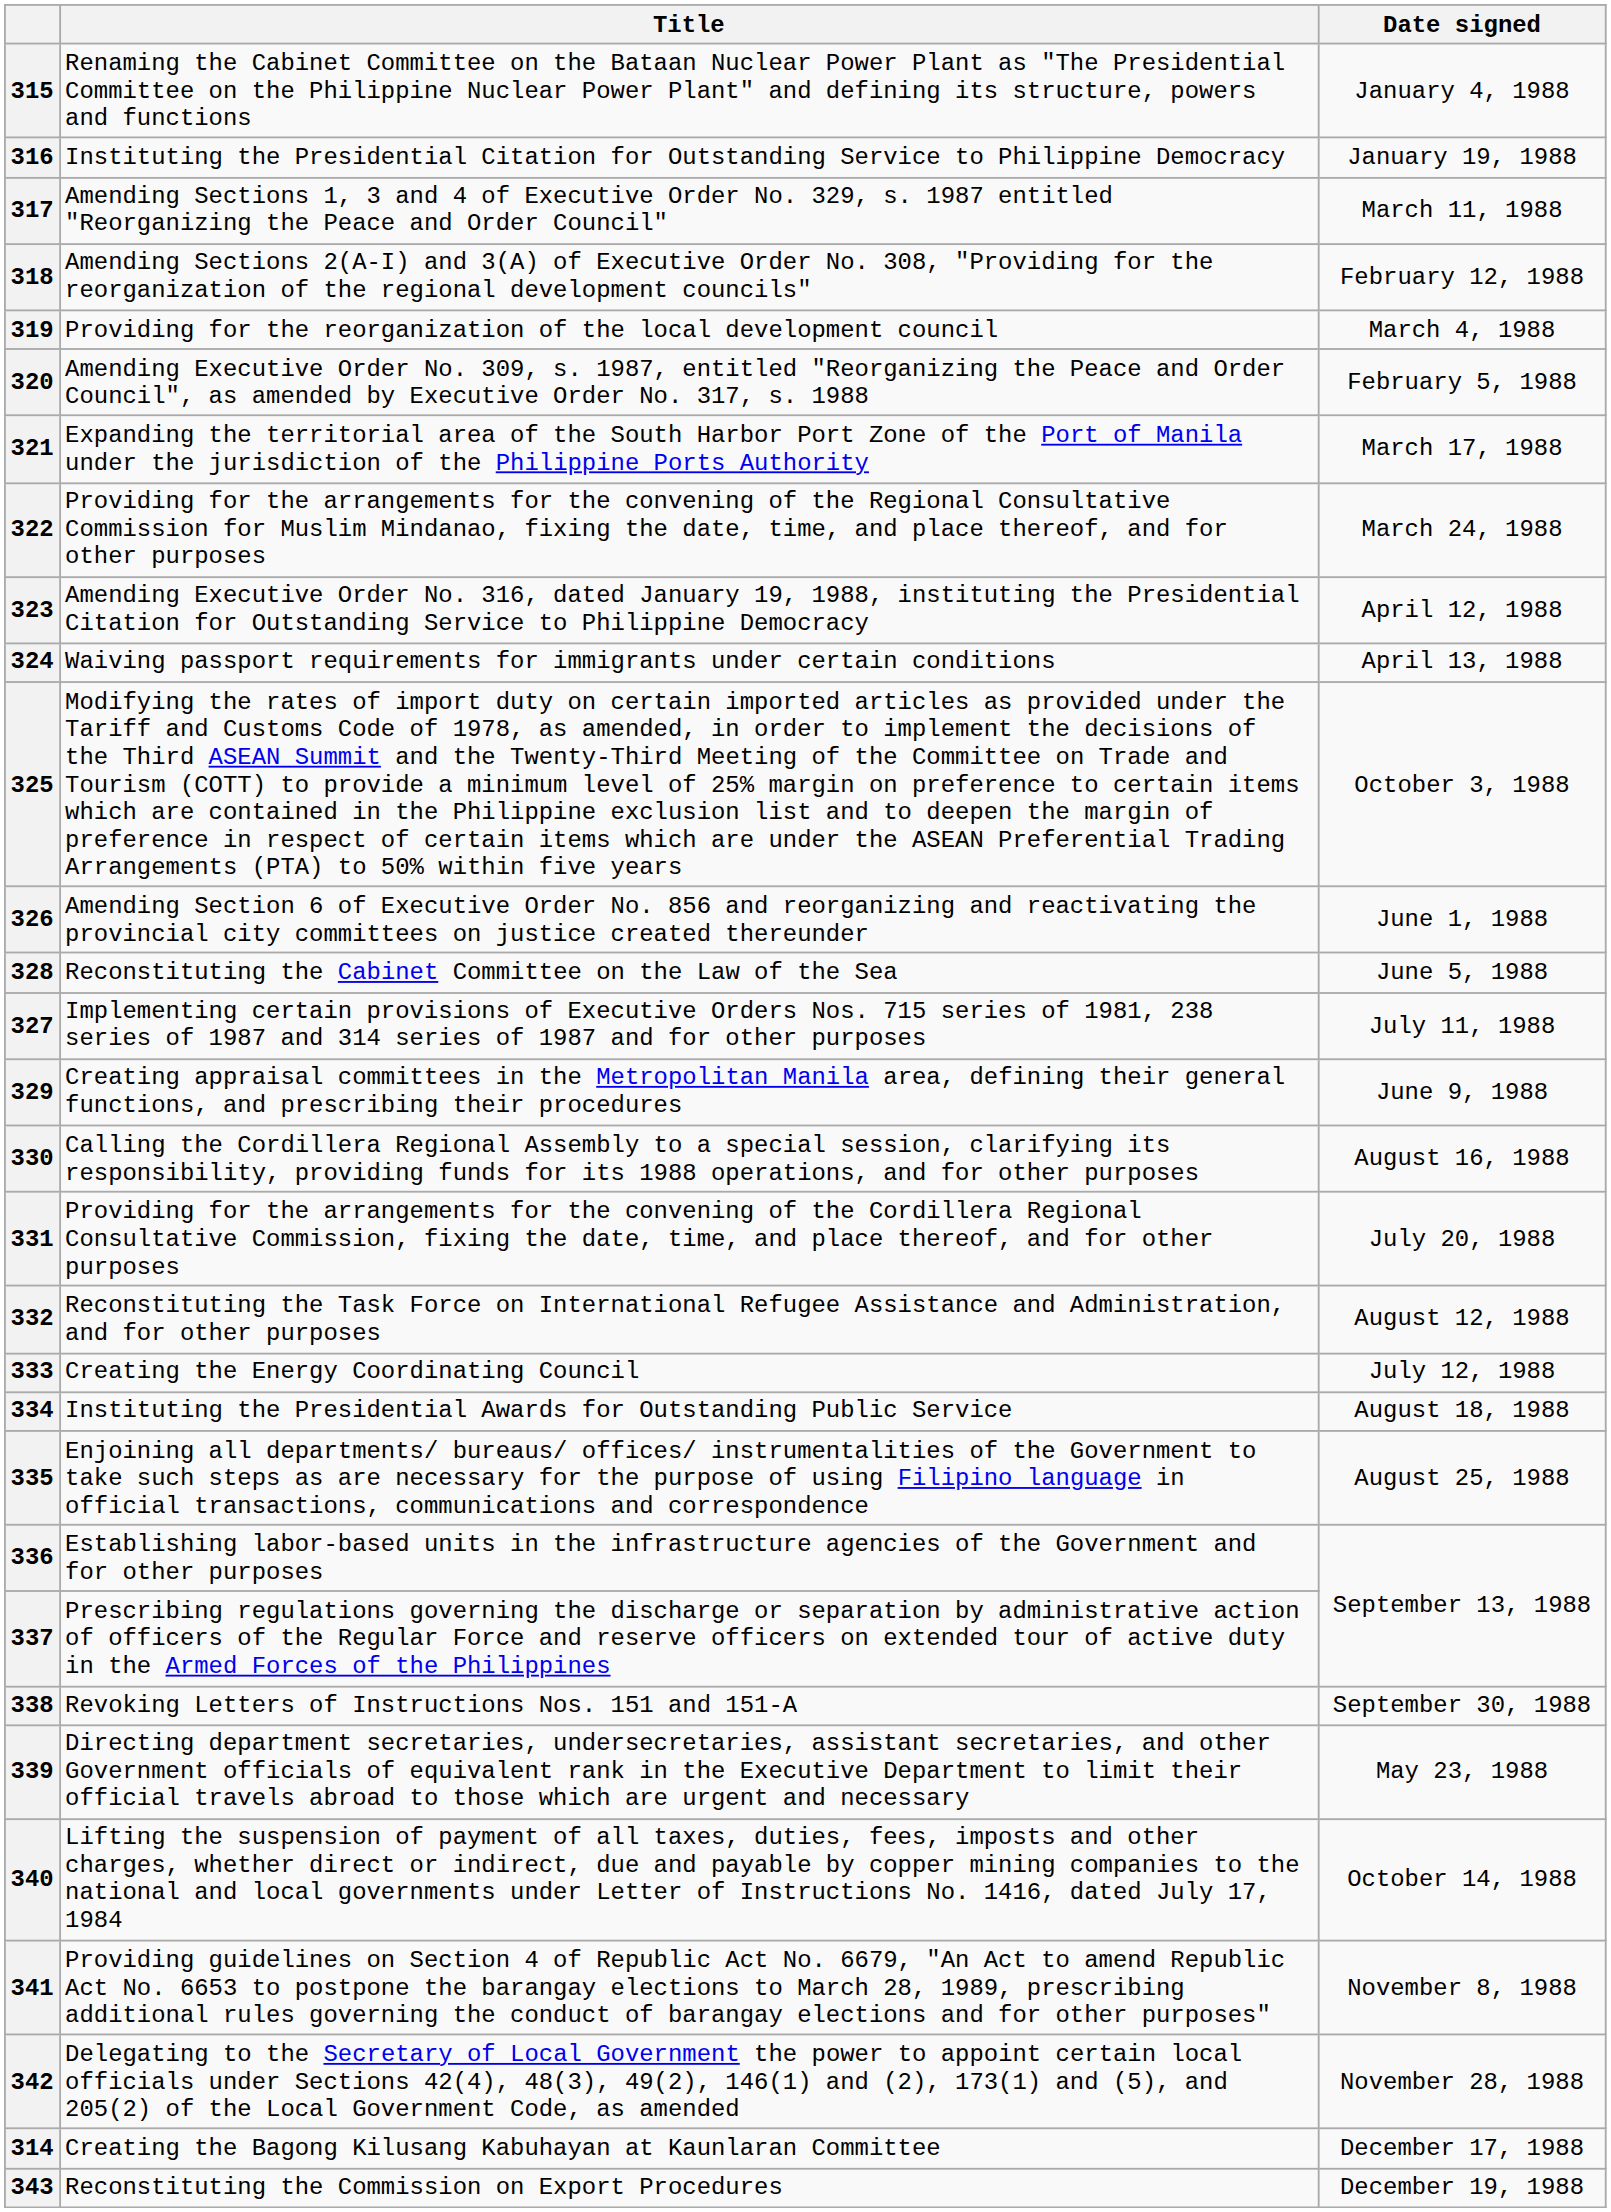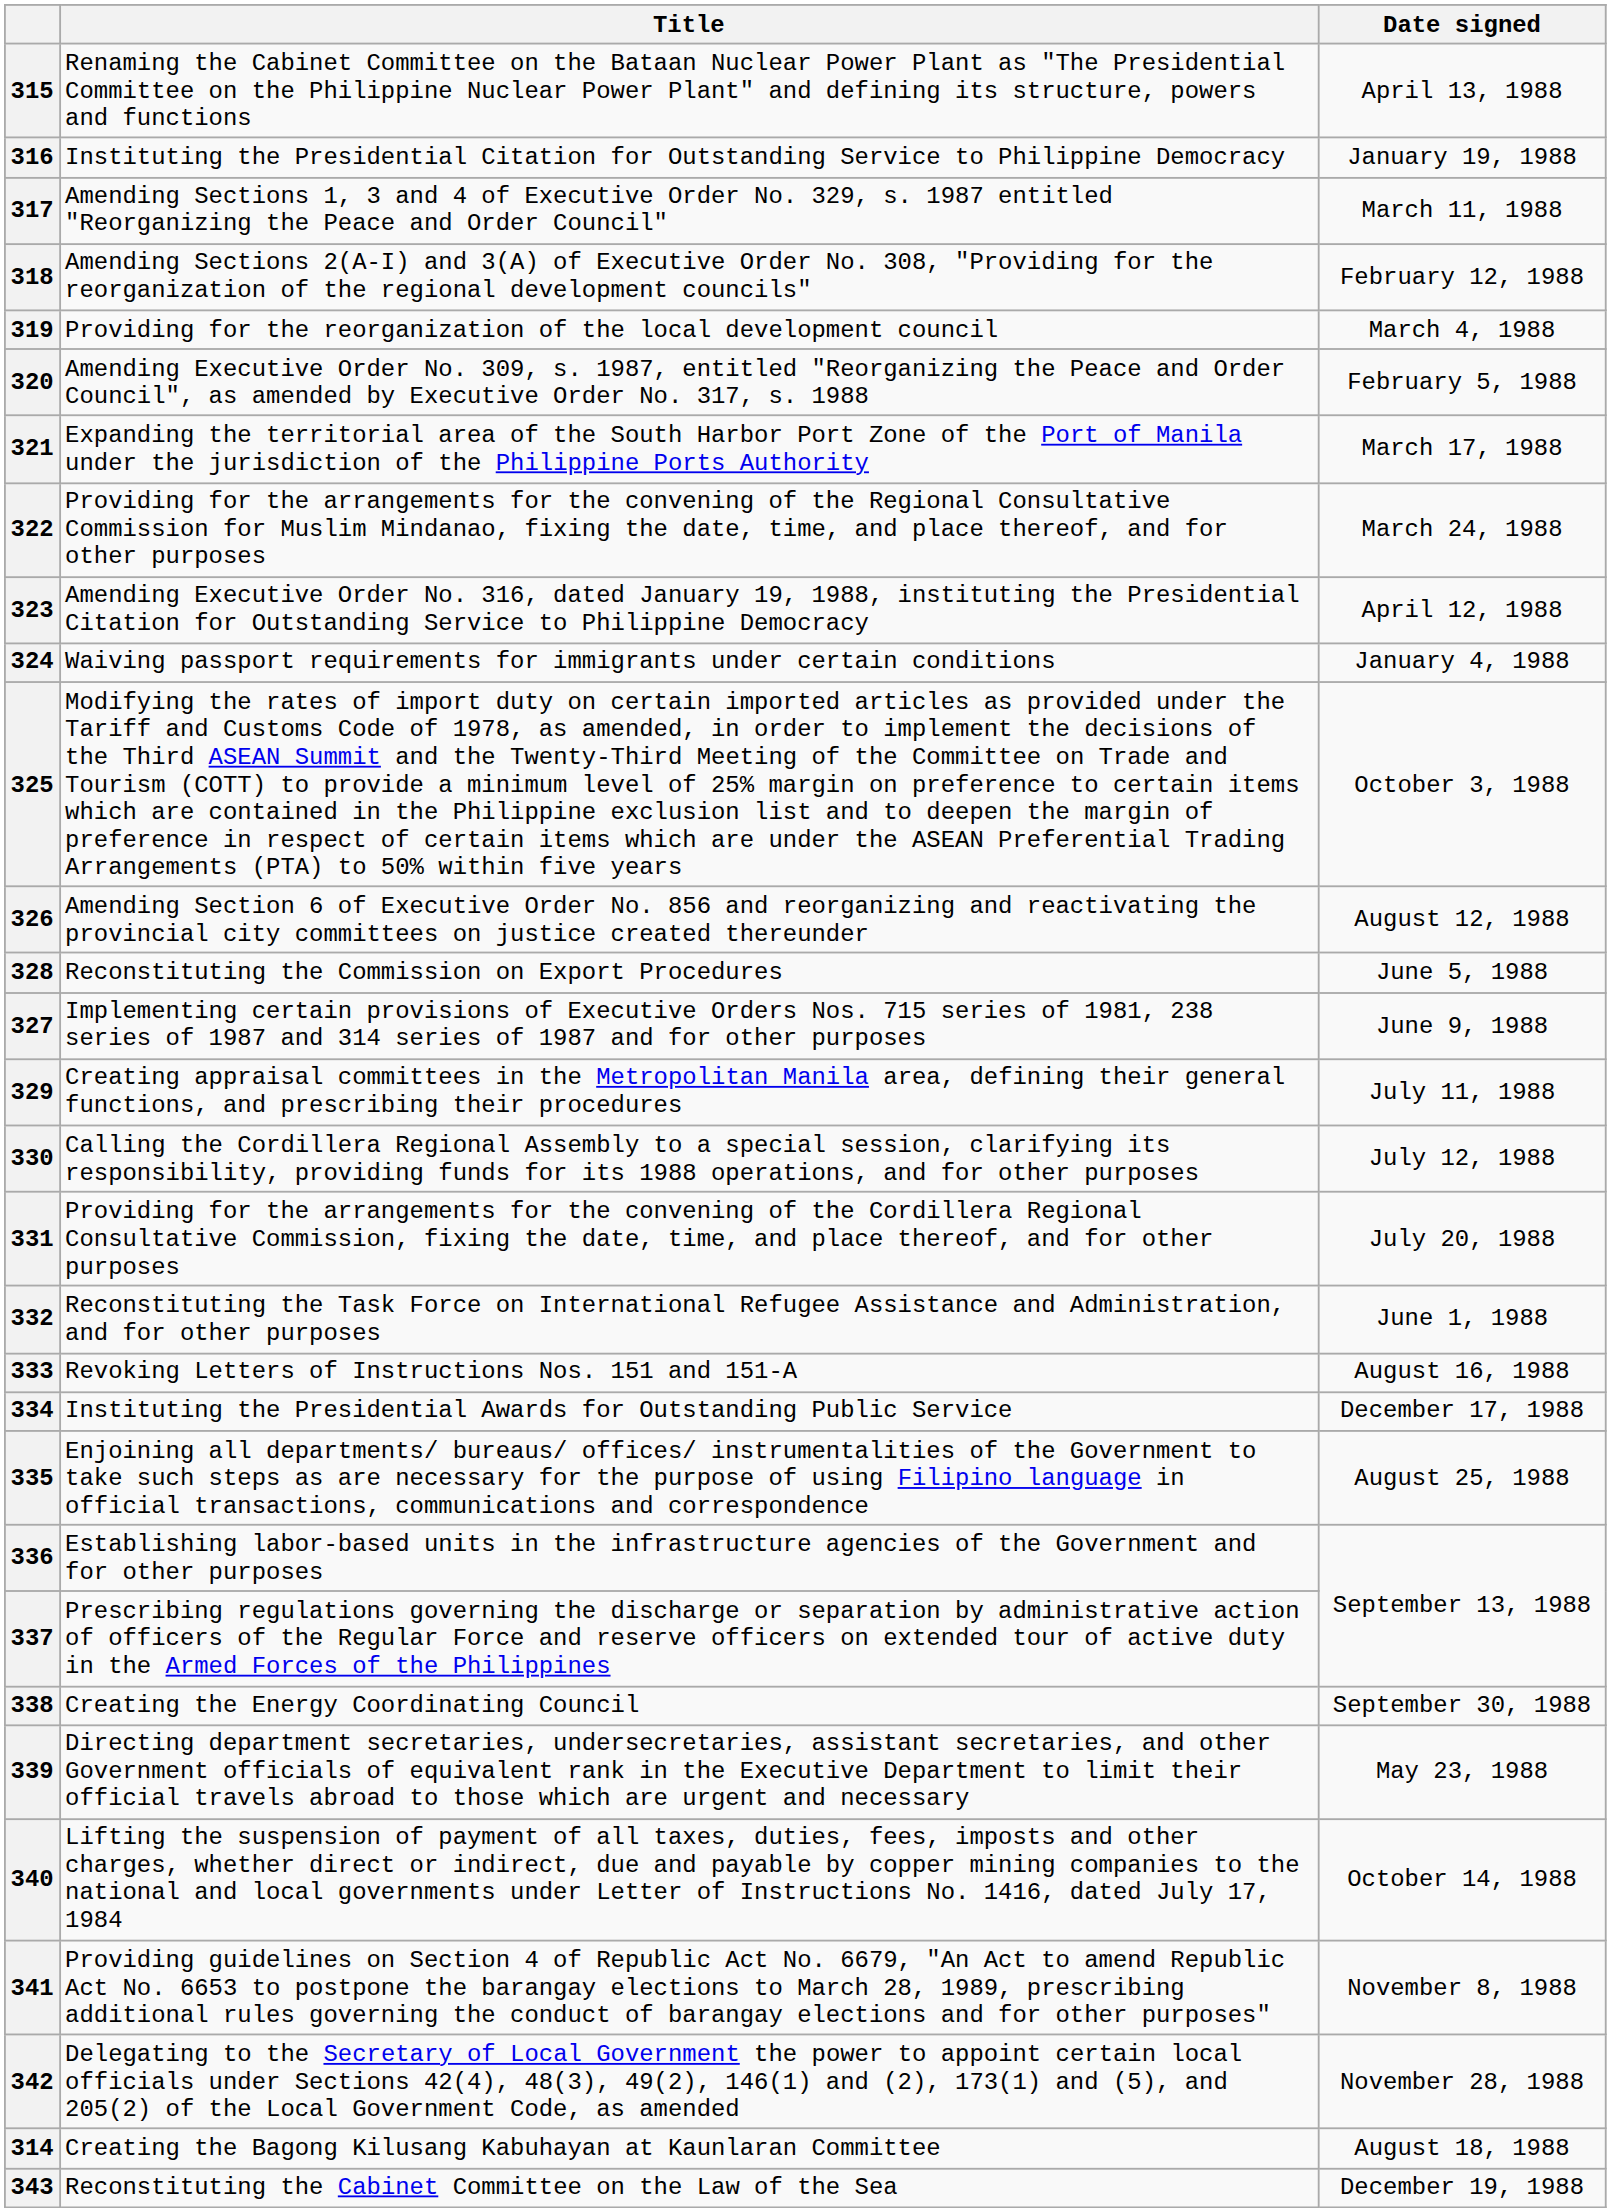 <table class="wikitable sortable" style="text-align:center;">
 <tr>
 <th scope="col"></th>
 <th scope="col">Title</th>
 <th scope="col" width="150px">Date signed</th>
 </tr>
 <tr>
 <th scope="row">315</th>
 <td style="text-align:left;">Renaming the Cabinet Committee on the Bataan Nuclear Power Plant as "The Presidential Committee on the Philippine Nuclear Power Plant" and defining its structure, powers and functions</td>
-<td>January 4, 1988</td>
+<td>April 13, 1988</td>
 </tr>
 <tr>
 <th scope="row">316</th>
 <td style="text-align:left;">Instituting the Presidential Citation for Outstanding Service to Philippine Democracy</td>
 <td>January 19, 1988</td>
 </tr>
 <tr>
 <th scope="row">317</th>
 <td style="text-align:left;">Amending Sections 1, 3 and 4 of Executive Order No. 329, s. 1987 entitled "Reorganizing the Peace and Order Council"</td>
 <td>March 11, 1988</td>
 </tr>
 <tr>
 <th scope="row">318</th>
 <td style="text-align:left;">Amending Sections 2(A-I) and 3(A) of Executive Order No. 308, "Providing for the reorganization of the regional development councils"</td>
 <td>February 12, 1988</td>
 </tr>
 <tr>
 <th scope="row">319</th>
 <td style="text-align:left;">Providing for the reorganization of the local development council</td>
 <td>March 4, 1988</td>
 </tr>
 <tr>
 <th scope="row">320</th>
 <td style="text-align:left;">Amending Executive Order No. 309, s. 1987, entitled "Reorganizing the Peace and Order Council", as amended by Executive Order No. 317, s. 1988</td>
 <td>February 5, 1988</td>
 </tr>
 <tr>
 <th scope="row">321</th>
 <td style="text-align:left;">Expanding the territorial area of the South Harbor Port Zone of the <a href='#'>Port of Manila</a> under the jurisdiction of the <a href='#'>Philippine Ports Authority</a></td>
 <td>March 17, 1988</td>
 </tr>
 <tr>
 <th scope="row">322</th>
 <td style="text-align:left;">Providing for the arrangements for the convening of the Regional Consultative Commission for Muslim Mindanao, fixing the date, time, and place thereof, and for other purposes</td>
 <td>March 24, 1988</td>
 </tr>
 <tr>
 <th scope="row">323</th>
 <td style="text-align:left;">Amending Executive Order No. 316, dated January 19, 1988, instituting the Presidential Citation for Outstanding Service to Philippine Democracy</td>
 <td>April 12, 1988</td>
 </tr>
 <tr>
 <th scope="row">324</th>
 <td style="text-align:left;">Waiving passport requirements for immigrants under certain conditions</td>
-<td>April 13, 1988</td>
+<td>January 4, 1988</td>
 </tr>
 <tr>
 <th scope="row">325</th>
 <td style="text-align:left;">Modifying the rates of import duty on certain imported articles as provided under the Tariff and Customs Code of 1978, as amended, in order to implement the decisions of the Third <a href='#'>ASEAN Summit</a> and the Twenty-Third Meeting of the Committee on Trade and Tourism (COTT) to provide a minimum level of 25% margin on preference to certain items which are contained in the Philippine exclusion list and to deepen the margin of preference in respect of certain items which are under the ASEAN Preferential Trading Arrangements (PTA) to 50% within five years</td>
 <td>October 3, 1988</td>
 </tr>
 <tr>
 <th scope="row">326</th>
 <td style="text-align:left;">Amending Section 6 of Executive Order No. 856 and reorganizing and reactivating the provincial city committees on justice created thereunder</td>
-<td>June 1, 1988</td>
+<td>August 12, 1988</td>
 </tr>
 <tr>
 <th scope="row">328</th>
-<td style="text-align:left;">Reconstituting the <a href='#'>Cabinet</a> Committee on the Law of the Sea</td>
+<td style="text-align:left;">Reconstituting the Commission on Export Procedures</td>
 <td>June 5, 1988</td>
 </tr>
 <tr>
 <th scope="row">327</th>
 <td style="text-align:left;">Implementing certain provisions of Executive Orders Nos. 715 series of 1981, 238 series of 1987 and 314 series of 1987 and for other purposes</td>
-<td>July 11, 1988</td>
+<td>June 9, 1988</td>
 </tr>
 <tr>
 <th scope="row">329</th>
 <td style="text-align:left;">Creating appraisal committees in the <a href='#'>Metropolitan Manila</a> area, defining their general functions, and prescribing their procedures</td>
-<td>June 9, 1988</td>
+<td>July 11, 1988</td>
 </tr>
 <tr>
 <th scope="row">330</th>
 <td style="text-align:left;">Calling the Cordillera Regional Assembly to a special session, clarifying its responsibility, providing funds for its 1988 operations, and for other purposes</td>
-<td>August 16, 1988</td>
+<td>July 12, 1988</td>
 </tr>
 <tr>
 <th scope="row">331</th>
 <td style="text-align:left;">Providing for the arrangements for the convening of the Cordillera Regional Consultative Commission, fixing the date, time, and place thereof, and for other purposes</td>
 <td>July 20, 1988</td>
 </tr>
 <tr>
 <th scope="row">332</th>
 <td style="text-align:left;">Reconstituting the Task Force on International Refugee Assistance and Administration, and for other purposes</td>
-<td>August 12, 1988</td>
+<td>June 1, 1988</td>
 </tr>
 <tr>
 <th scope="row">333</th>
-<td style="text-align:left;">Creating the Energy Coordinating Council</td>
-<td>July 12, 1988</td>
+<td style="text-align:left;">Revoking Letters of Instructions Nos. 151 and 151-A</td>
+<td>August 16, 1988</td>
 </tr>
 <tr>
 <th scope="row">334</th>
 <td style="text-align:left;">Instituting the Presidential Awards for Outstanding Public Service</td>
-<td>August 18, 1988</td>
+<td>December 17, 1988</td>
 </tr>
 <tr>
 <th scope="row">335</th>
 <td style="text-align:left;">Enjoining all departments/ bureaus/ offices/ instrumentalities of the Government to take such steps as are necessary for the purpose of using <a href='#'>Filipino language</a> in official transactions, communications and correspondence</td>
 <td>August 25, 1988</td>
 </tr>
 <tr>
 <th scope="row">336</th>
 <td style="text-align:left;">Establishing labor-based units in the infrastructure agencies of the Government and for other purposes</td>
 <td rowspan="2">September 13, 1988</td>
 </tr>
 <tr>
 <th scope="row">337</th>
 <td style="text-align:left;">Prescribing regulations governing the discharge or separation by administrative action of officers of the Regular Force and reserve officers on extended tour of active duty in the <a href='#'>Armed Forces of the Philippines</a></td>
 </tr>
 <tr>
 <th scope="row">338</th>
-<td style="text-align:left;">Revoking Letters of Instructions Nos. 151 and 151-A</td>
+<td style="text-align:left;">Creating the Energy Coordinating Council</td>
 <td>September 30, 1988</td>
 </tr>
 <tr>
 <th scope="row">339</th>
 <td style="text-align:left;">Directing department secretaries, undersecretaries, assistant secretaries, and other Government officials of equivalent rank in the Executive Department to limit their official travels abroad to those which are urgent and necessary</td>
 <td>May 23, 1988</td>
 </tr>
 <tr>
 <th scope="row">340</th>
 <td style="text-align:left;">Lifting the suspension of payment of all taxes, duties, fees, imposts and other charges, whether direct or indirect, due and payable by copper mining companies to the national and local governments under Letter of Instructions No. 1416, dated July 17, 1984</td>
 <td>October 14, 1988</td>
 </tr>
 <tr>
 <th scope="row">341</th>
 <td style="text-align:left;">Providing guidelines on Section 4 of Republic Act No. 6679, "An Act to amend Republic Act No. 6653 to postpone the barangay elections to March 28, 1989, prescribing additional rules governing the conduct of barangay elections and for other purposes"</td>
 <td>November 8, 1988</td>
 </tr>
 <tr>
 <th scope="row">342</th>
 <td style="text-align:left;">Delegating to the <a href='#'>Secretary of Local Government</a> the power to appoint certain local officials under Sections 42(4), 48(3), 49(2), 146(1) and (2), 173(1) and (5), and 205(2) of the Local Government Code, as amended</td>
 <td>November 28, 1988</td>
 </tr>
 <tr>
 <th scope="row">314</th>
 <td style="text-align:left;">Creating the Bagong Kilusang Kabuhayan at Kaunlaran Committee</td>
-<td>December 17, 1988</td>
+<td>August 18, 1988</td>
 </tr>
 <tr>
 <th scope="row">343</th>
-<td style="text-align:left;">Reconstituting the Commission on Export Procedures</td>
+<td style="text-align:left;">Reconstituting the <a href='#'>Cabinet</a> Committee on the Law of the Sea</td>
 <td>December 19, 1988</td>
 </tr>
 </table>
